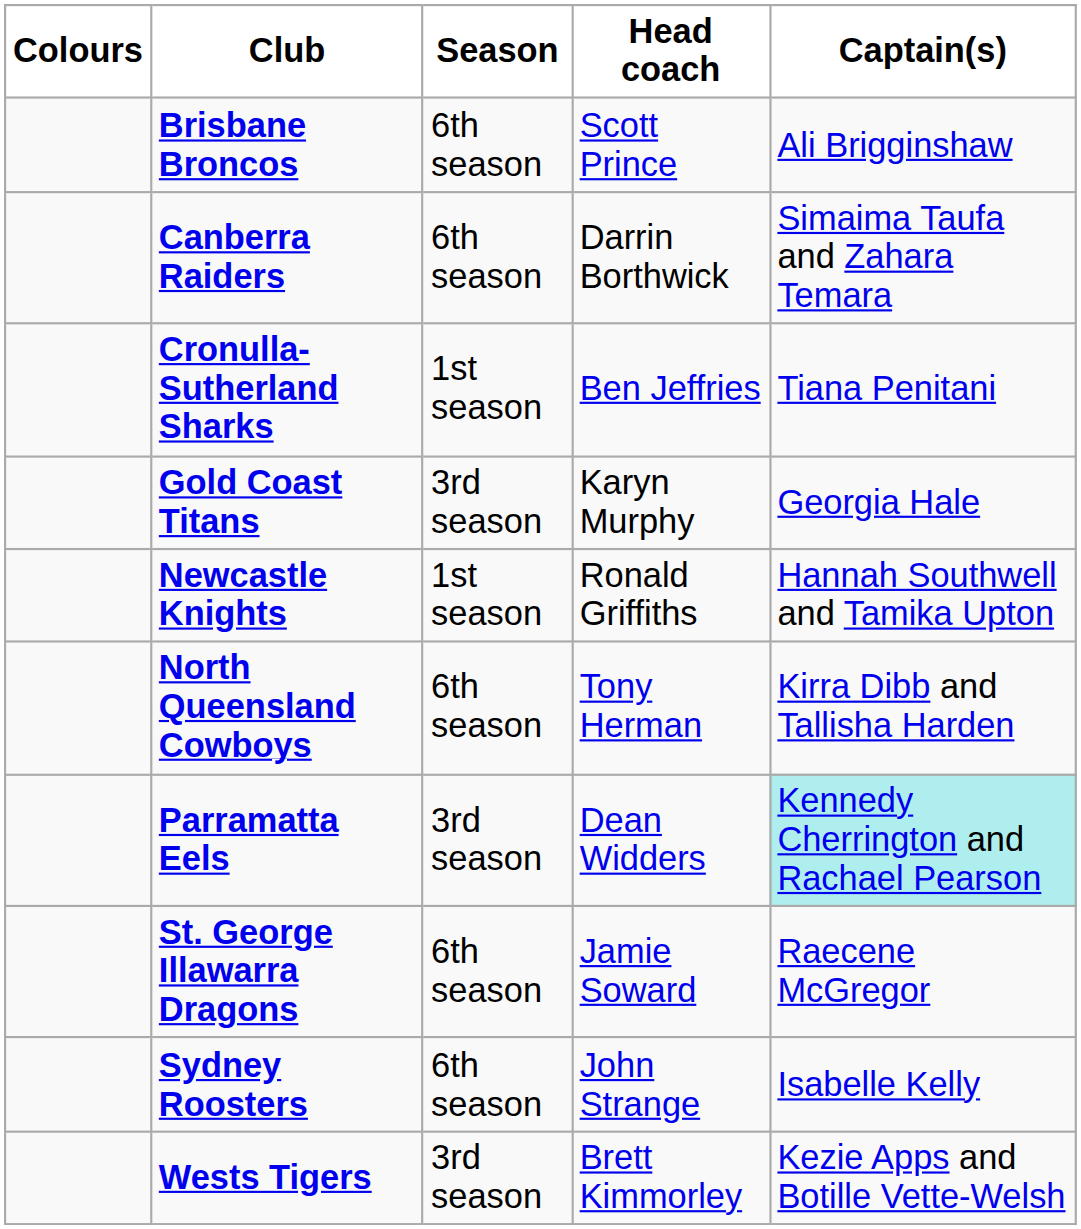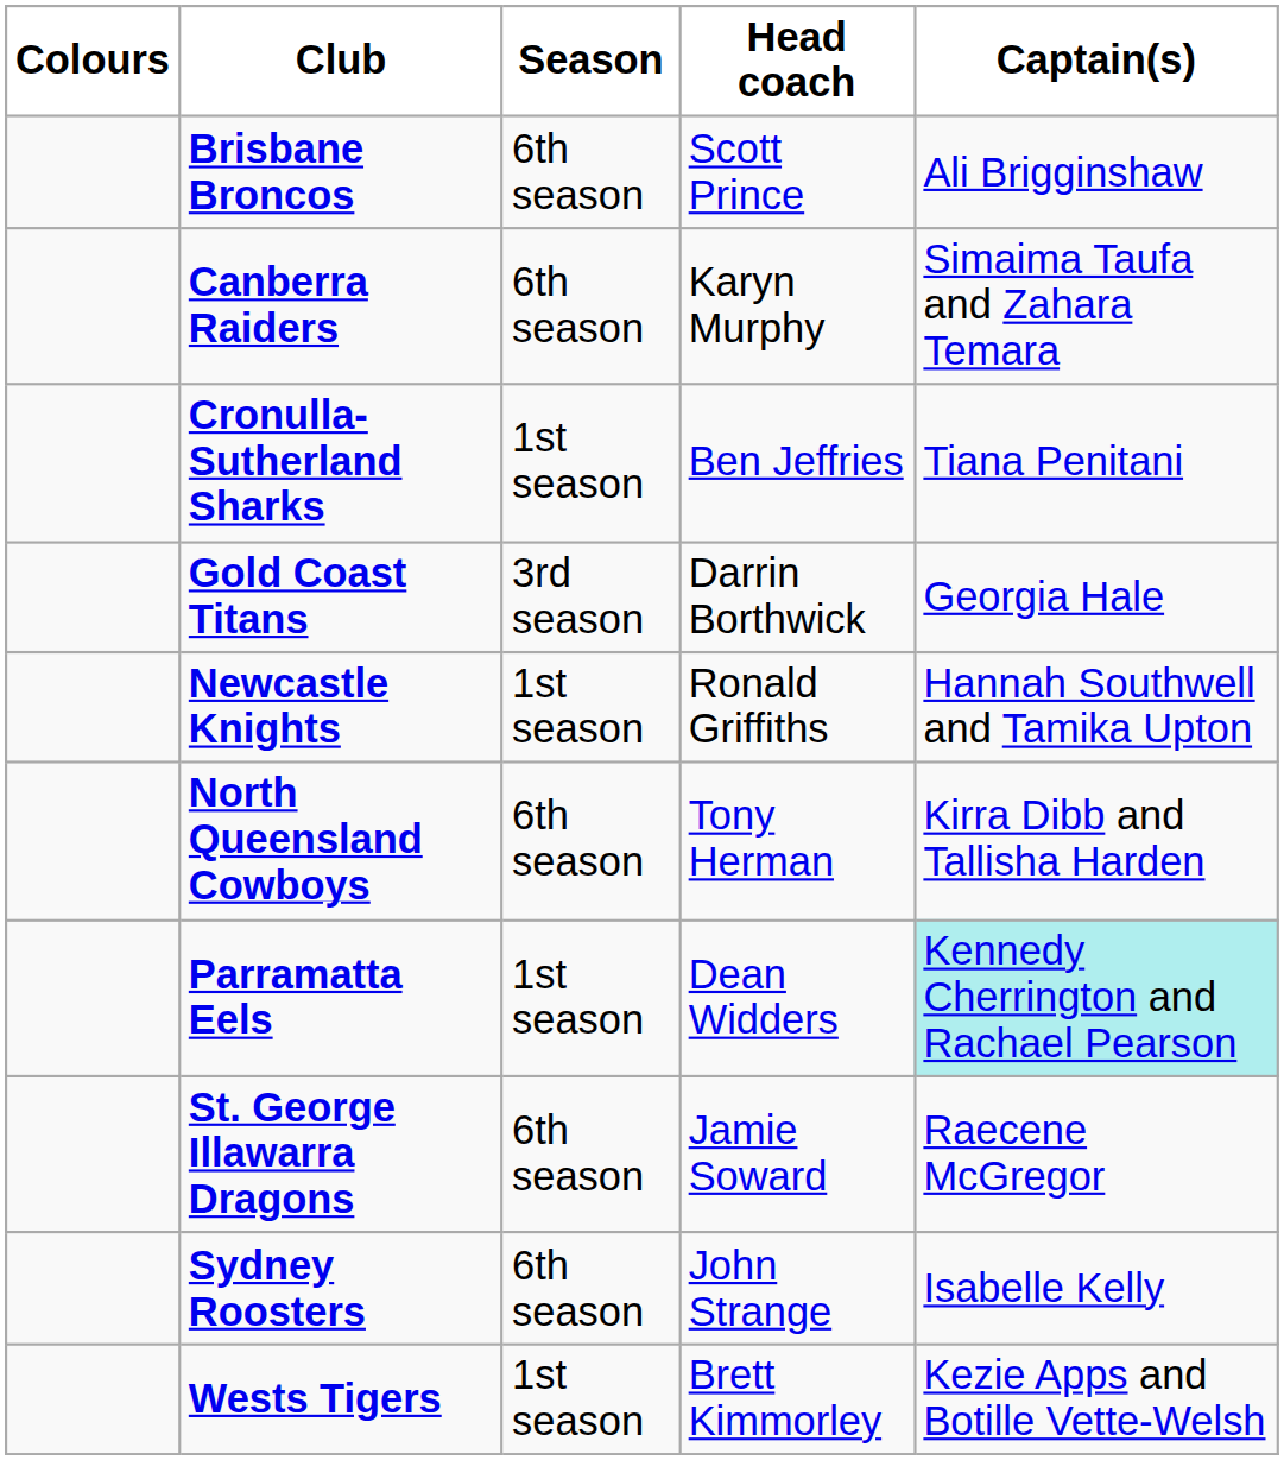 <table class="wikitable" style="width:80%; text-align:left">
 <tr>
 <th style="background:white">Colours</th>
 <th style="background:white">Club</th>
 <th style="background:white">Season</th>
 <th style="background:white">Head coach</th>
 <th style="background:white">Captain(s)</th>
 </tr>
 <tr>
 <td></td>
 <td><strong><a href='#'>Brisbane Broncos</a></strong></td>
 <td>6th season</td>
 <td><a href='#'>Scott Prince</a></td>
 <td><a href='#'>Ali Brigginshaw</a></td>
 </tr>
 <tr>
 <td></td>
 <td><strong><a href='#'>Canberra Raiders</a></strong></td>
 <td>6th season</td>
-<td>Darrin Borthwick</td>
+<td>Karyn Murphy</td>
 <td><a href='#'>Simaima Taufa</a> and <a href='#'>Zahara Temara</a></td>
 </tr>
 <tr>
 <td></td>
 <td><strong><a href='#'>Cronulla-Sutherland Sharks</a></strong></td>
 <td>1st season</td>
 <td><a href='#'>Ben Jeffries</a></td>
 <td><a href='#'>Tiana Penitani</a></td>
 </tr>
 <tr>
 <td></td>
 <td><strong><a href='#'>Gold Coast Titans</a></strong></td>
 <td>3rd season</td>
-<td>Karyn Murphy</td>
+<td>Darrin Borthwick</td>
 <td><a href='#'>Georgia Hale</a></td>
 </tr>
 <tr>
 <td></td>
 <td><strong><a href='#'>Newcastle Knights</a></strong></td>
 <td>1st season</td>
 <td>Ronald Griffiths</td>
 <td><a href='#'>Hannah Southwell</a> and <a href='#'>Tamika Upton</a></td>
 </tr>
 <tr>
 <td></td>
 <td><strong><a href='#'>North Queensland Cowboys</a></strong></td>
 <td>6th season</td>
 <td><a href='#'>Tony Herman</a></td>
 <td><a href='#'>Kirra Dibb</a> and <a href='#'>Tallisha Harden</a></td>
 </tr>
 <tr>
 <td></td>
 <td><strong><a href='#'>Parramatta Eels</a></strong></td>
-<td>3rd season</td>
+<td>1st season</td>
 <td><a href='#'>Dean Widders</a></td>
 <td style="background: paleturquoise;"><a href='#'>Kennedy Cherrington</a> and <a href='#'>Rachael Pearson</a></td>
 </tr>
 <tr>
 <td></td>
 <td><strong><a href='#'>St. George Illawarra Dragons</a></strong></td>
 <td>6th season</td>
 <td><a href='#'>Jamie Soward</a></td>
 <td><a href='#'>Raecene McGregor</a></td>
 </tr>
 <tr>
 <td></td>
 <td><strong><a href='#'>Sydney Roosters</a></strong></td>
 <td>6th season</td>
 <td><a href='#'>John Strange</a></td>
 <td><a href='#'>Isabelle Kelly</a></td>
 </tr>
 <tr>
 <td></td>
 <td><strong><a href='#'>Wests Tigers</a></strong></td>
-<td>3rd season</td>
+<td>1st season</td>
 <td><a href='#'>Brett Kimmorley</a></td>
 <td><a href='#'>Kezie Apps</a> and <a href='#'>Botille Vette-Welsh</a></td>
 </tr>
 </table>
